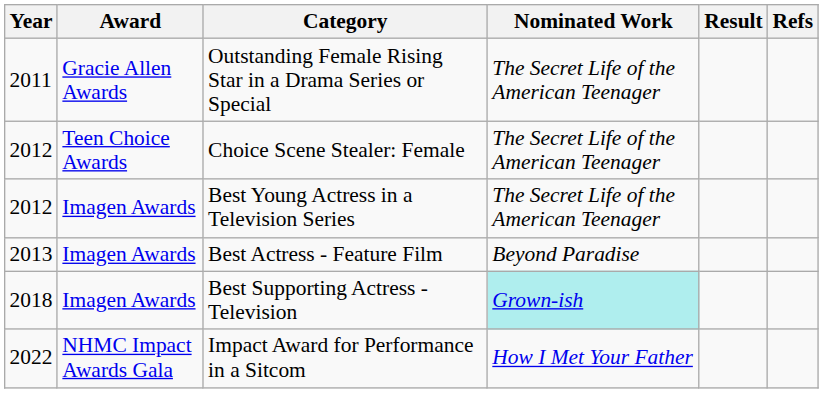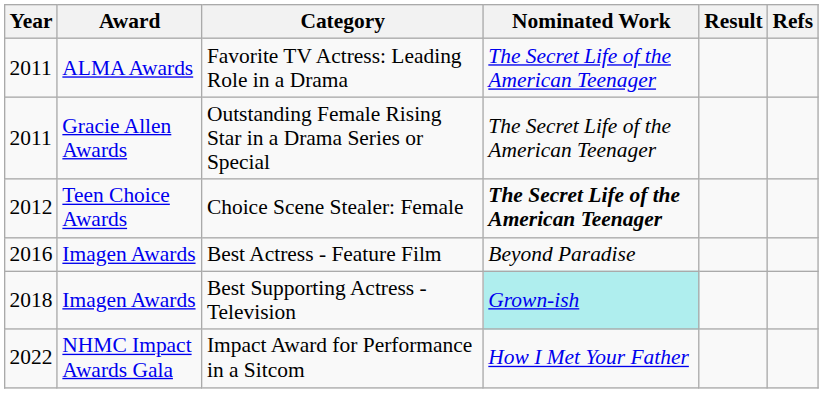 <table class="wikitable">
 <tr>
 <th>Year</th>
 <th>Award</th>
 <th>Category</th>
 <th>Nominated Work</th>
 <th>Result</th>
 <th>Refs</th>
+</tr>
+<tr>
+<td>2011</td>
+<td><a href='#'>ALMA Awards</a></td>
+<td>Favorite TV Actress: Leading Role in a Drama</td>
+<td><em><a href='#'>The Secret Life of the American Teenager</a></em></td>
+<td></td>
+<td style="text-align:center"></td>
 </tr>
 <tr>
 <td>2011</td>
 <td><a href='#'>Gracie Allen Awards</a></td>
 <td>Outstanding Female Rising Star in a Drama Series or Special</td>
 <td><em>The Secret Life of the American Teenager</em></td>
 <td></td>
 <td style="text-align:center"></td>
 </tr>
 <tr>
 <td>2012</td>
 <td><a href='#'>Teen Choice Awards</a></td>
 <td>Choice Scene Stealer: Female</td>
-<td><em>The Secret Life of the American Teenager</em></td>
+<td><strong><em>The Secret Life of the American Teenager</em></strong></td>
 <td></td>
 <td style="text-align:center"></td>
 </tr>
 <tr>
-<td>2012</td>
-<td><a href='#'>Imagen Awards</a></td>
-<td>Best Young Actress in a Television Series</td>
-<td><em>The Secret Life of the American Teenager</em></td>
-<td></td>
-<td style="text-align:center"></td>
-</tr>
-<tr>
-<td>2013</td>
+<td>2016</td>
 <td><a href='#'>Imagen Awards</a></td>
 <td>Best Actress - Feature Film</td>
 <td><em>Beyond Paradise</em></td>
 <td></td>
 <td style="text-align:center"></td>
 </tr>
 <tr>
 <td>2018</td>
 <td><a href='#'>Imagen Awards</a></td>
 <td>Best Supporting Actress - Television</td>
 <td style="background: paleturquoise;"><em><a href='#'>Grown-ish</a></em></td>
 <td></td>
 <td style="text-align:center"></td>
 </tr>
 <tr>
 <td>2022</td>
 <td><a href='#'>NHMC Impact Awards Gala</a></td>
 <td>Impact Award for Performance in a Sitcom</td>
 <td><em><a href='#'>How I Met Your Father</a></em></td>
 <td></td>
 <td style="text-align:center"></td>
 </tr>
 </table>
